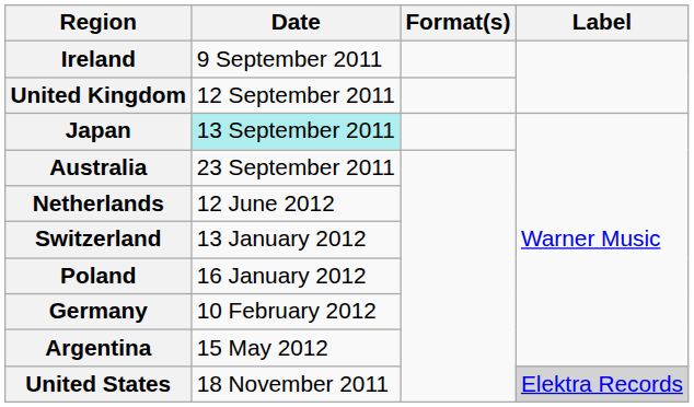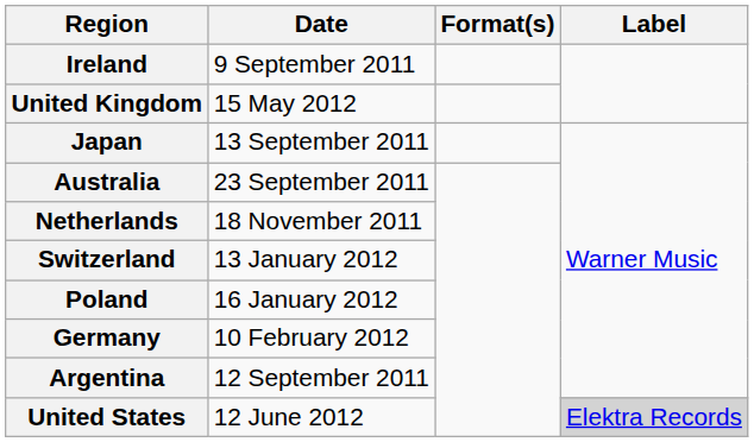 <table class="wikitable plainrowheaders">
 <tr>
 <th scope="col">Region</th>
 <th scope="col">Date</th>
 <th scope="col">Format(s)</th>
 <th scope="col">Label</th>
 </tr>
 <tr>
 <th scope="row">Ireland</th>
 <td>9 September 2011</td>
 <td></td>
 <td rowspan="2"></td>
 </tr>
 <tr>
 <th scope="row">United Kingdom</th>
-<td>12 September 2011</td>
+<td>15 May 2012</td>
 <td></td>
 </tr>
 <tr>
 <th scope="row">Japan</th>
-<td style="background: paleturquoise;">13 September 2011</td>
+<td>13 September 2011</td>
 <td></td>
 <td rowspan="7"><a href='#'>Warner Music</a></td>
 </tr>
 <tr>
 <th scope="row">Australia</th>
 <td>23 September 2011</td>
 <td rowspan="7"></td>
 </tr>
 <tr>
 <th scope="row">Netherlands</th>
-<td>12 June 2012</td>
+<td>18 November 2011</td>
 </tr>
 <tr>
 <th scope="row">Switzerland</th>
 <td>13 January 2012</td>
 </tr>
 <tr>
 <th scope="row">Poland</th>
 <td>16 January 2012</td>
 </tr>
 <tr>
 <th scope="row">Germany</th>
 <td>10 February 2012</td>
 </tr>
 <tr>
 <th scope="row">Argentina</th>
-<td>15 May 2012</td>
+<td>12 September 2011</td>
 </tr>
 <tr>
 <th scope="row">United States</th>
-<td>18 November 2011</td>
+<td>12 June 2012</td>
 <td style="background: lightgrey;"><a href='#'>Elektra Records</a></td>
 </tr>
 </table>
